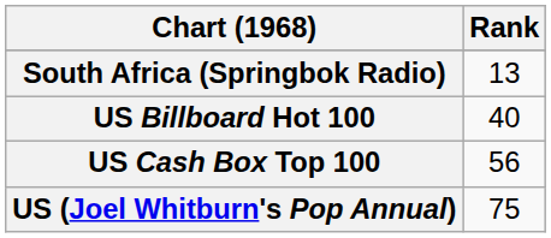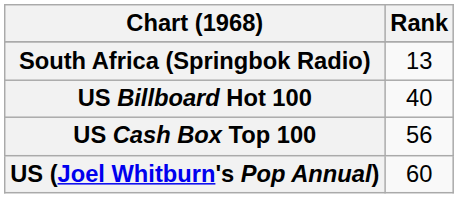 <table class="wikitable sortable plainrowheaders" style="text-align:center">
 <tr>
 <th>Chart (1968)</th>
 <th>Rank</th>
 </tr>
 <tr>
 </tr>
 <tr>
 <th scope="row">South Africa (Springbok Radio)</th>
 <td>13</td>
 </tr>
 <tr>
 <th scope="row">US <em>Billboard</em> Hot 100</th>
 <td>40</td>
 </tr>
 <tr>
 <th scope="row">US <em>Cash Box</em> Top 100</th>
 <td>56</td>
 </tr>
 <tr>
 <th scope="row">US (<a href='#'>Joel Whitburn</a>'s <em>Pop Annual</em>)</th>
-<td>75</td>
+<td>60</td>
 </tr>
 </table>
